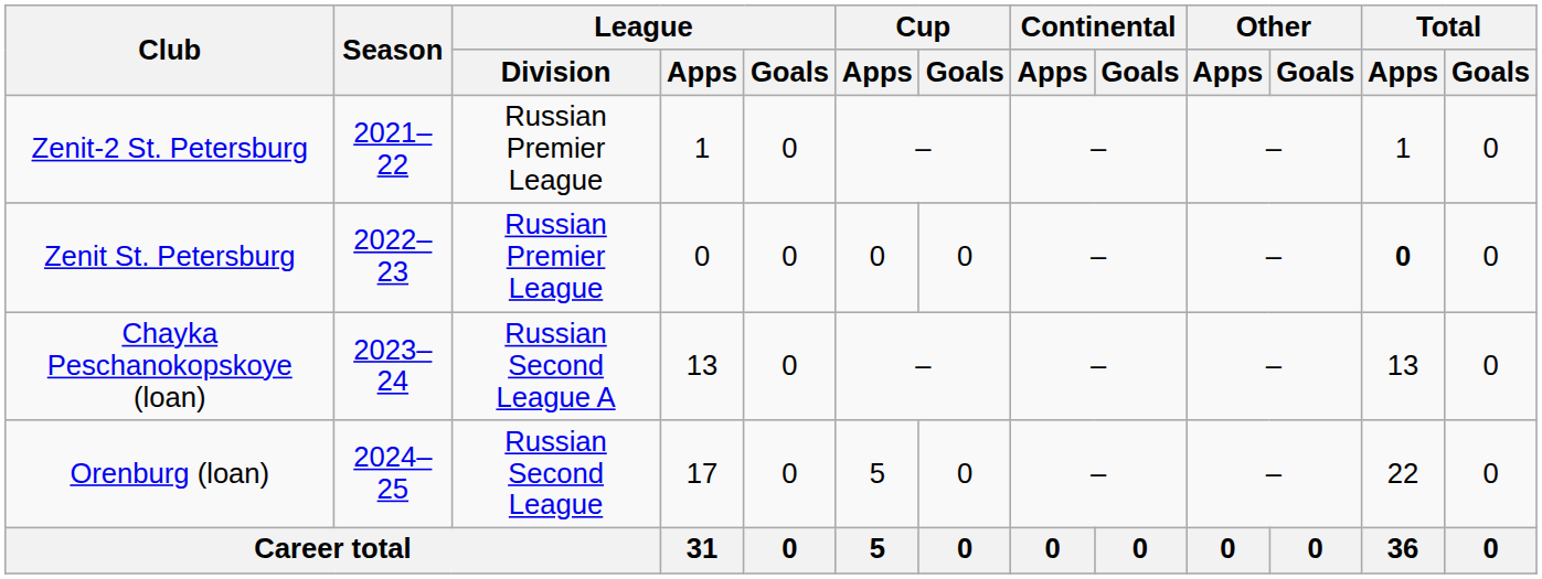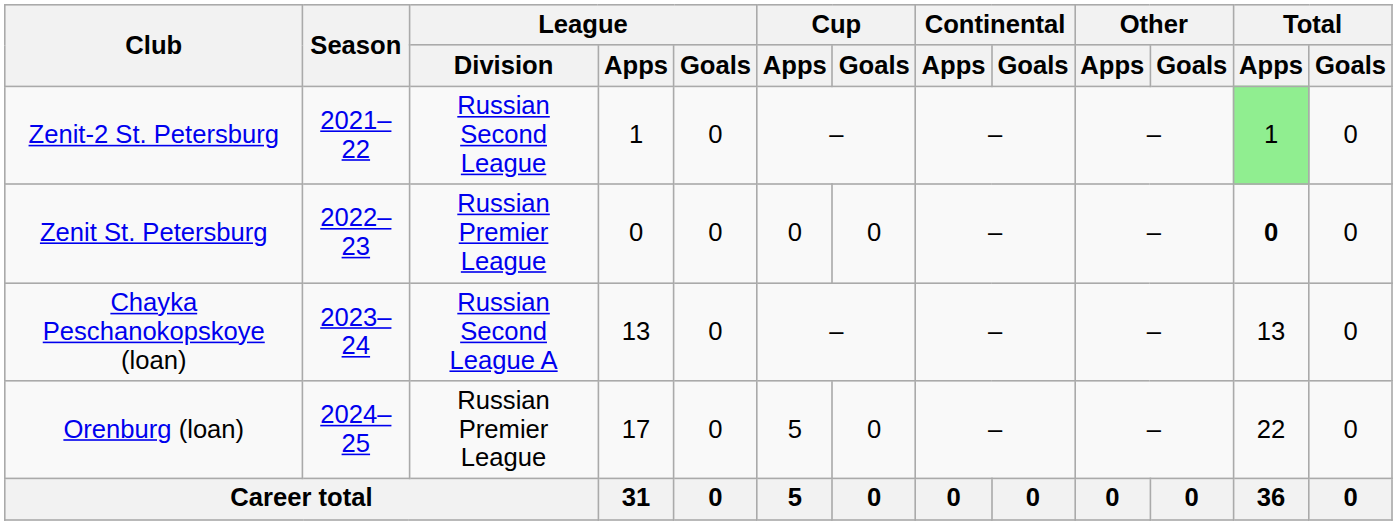 <table class="wikitable" style="text-align: center;">
 <tr>
 <th rowspan=2>Club</th>
 <th rowspan=2>Season</th>
 <th colspan=3>League</th>
 <th colspan=2>Cup</th>
 <th colspan=2>Continental</th>
 <th colspan=2>Other</th>
 <th colspan=2>Total</th>
 </tr>
 <tr>
 <th>Division</th>
 <th>Apps</th>
 <th>Goals</th>
 <th>Apps</th>
 <th>Goals</th>
 <th>Apps</th>
 <th>Goals</th>
 <th>Apps</th>
 <th>Goals</th>
 <th>Apps</th>
 <th>Goals</th>
 </tr>
 <tr>
 <td><a href='#'>Zenit-2 St. Petersburg</a></td>
 <td><a href='#'>2021–22</a></td>
-<td>Russian Premier League</td>
+<td><a href='#'>Russian Second League</a></td>
 <td>1</td>
 <td>0</td>
 <td colspan=2>–</td>
 <td colspan=2>–</td>
 <td colspan=2>–</td>
-<td>1</td>
+<td style="background: lightgreen;">1</td>
 <td>0</td>
 </tr>
 <tr>
 <td><a href='#'>Zenit St. Petersburg</a></td>
 <td><a href='#'>2022–23</a></td>
 <td><a href='#'>Russian Premier League</a></td>
 <td>0</td>
 <td>0</td>
 <td>0</td>
 <td>0</td>
 <td colspan=2>–</td>
 <td colspan=2>–</td>
 <td><strong>0</strong></td>
 <td>0</td>
 </tr>
 <tr>
 <td><a href='#'>Chayka Peschanokopskoye</a> (loan)</td>
 <td><a href='#'>2023–24</a></td>
 <td><a href='#'>Russian Second League A</a></td>
 <td>13</td>
 <td>0</td>
 <td colspan=2>–</td>
 <td colspan=2>–</td>
 <td colspan=2>–</td>
 <td>13</td>
 <td>0</td>
 </tr>
 <tr>
 <td><a href='#'>Orenburg</a> (loan)</td>
 <td><a href='#'>2024–25</a></td>
-<td><a href='#'>Russian Second League</a></td>
+<td>Russian Premier League</td>
 <td>17</td>
 <td>0</td>
 <td>5</td>
 <td>0</td>
 <td colspan=2>–</td>
 <td colspan=2>–</td>
 <td>22</td>
 <td>0</td>
 </tr>
 <tr>
 <th colspan=3>Career total</th>
 <th>31</th>
 <th>0</th>
 <th>5</th>
 <th>0</th>
 <th>0</th>
 <th>0</th>
 <th>0</th>
 <th>0</th>
 <th>36</th>
 <th>0</th>
 </tr>
 </table>
